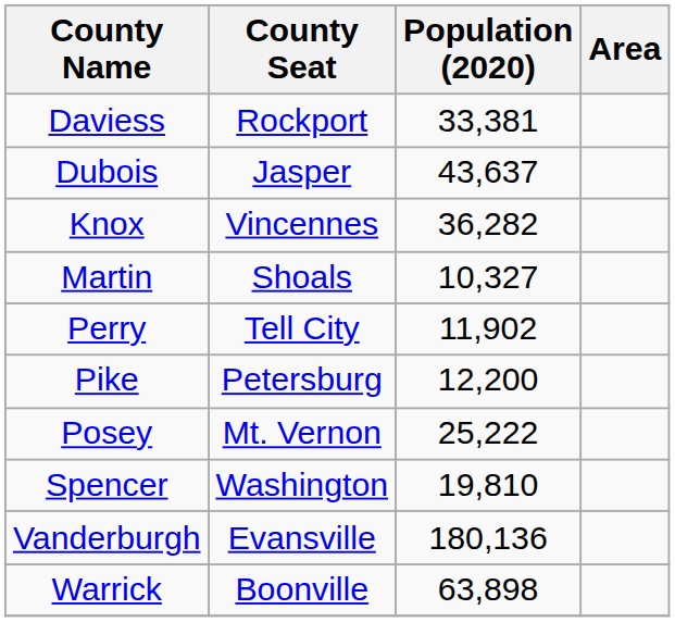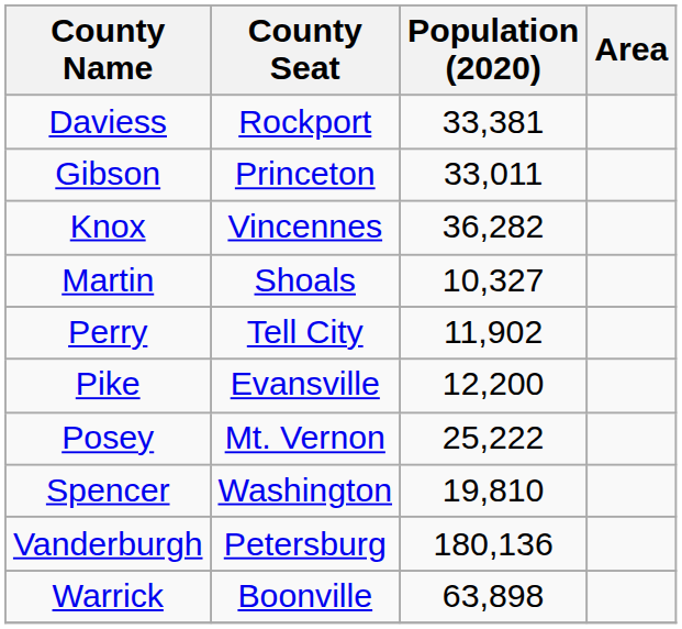 <table class="wikitable sortable" style="text-align:center;">
 <tr>
 <th>County<br>Name</th>
 <th>County<br>Seat</th>
 <th>Population<br>(2020)</th>
 <th>Area</th>
 </tr>
 <tr>
 <td><a href='#'>Daviess</a></td>
 <td><a href='#'>Rockport</a></td>
 <td>33,381</td>
 <td></td>
 </tr>
 <tr>
-<td><a href='#'>Dubois</a></td>
-<td><a href='#'>Jasper</a></td>
-<td>43,637</td>
+<td><a href='#'>Gibson</a></td>
+<td><a href='#'>Princeton</a></td>
+<td>33,011</td>
 <td></td>
 </tr>
 <tr>
 <td><a href='#'>Knox</a></td>
 <td><a href='#'>Vincennes</a></td>
 <td>36,282</td>
 <td></td>
 </tr>
 <tr>
 <td><a href='#'>Martin</a></td>
 <td><a href='#'>Shoals</a></td>
 <td>10,327</td>
 <td></td>
 </tr>
 <tr>
 <td><a href='#'>Perry</a></td>
 <td><a href='#'>Tell City</a></td>
 <td>11,902</td>
 <td></td>
 </tr>
 <tr>
 <td><a href='#'>Pike</a></td>
-<td><a href='#'>Petersburg</a></td>
+<td><a href='#'>Evansville</a></td>
 <td>12,200</td>
 <td></td>
 </tr>
 <tr>
 <td><a href='#'>Posey</a></td>
 <td><a href='#'>Mt. Vernon</a></td>
 <td>25,222</td>
 <td></td>
 </tr>
 <tr>
 <td><a href='#'>Spencer</a></td>
 <td><a href='#'>Washington</a></td>
 <td>19,810</td>
 <td></td>
 </tr>
 <tr>
 <td><a href='#'>Vanderburgh</a></td>
-<td><a href='#'>Evansville</a></td>
+<td><a href='#'>Petersburg</a></td>
 <td>180,136</td>
 <td></td>
 </tr>
 <tr>
 <td><a href='#'>Warrick</a></td>
 <td><a href='#'>Boonville</a></td>
 <td>63,898</td>
 <td></td>
 </tr>
 <tr>
 </tr>
 </table>
